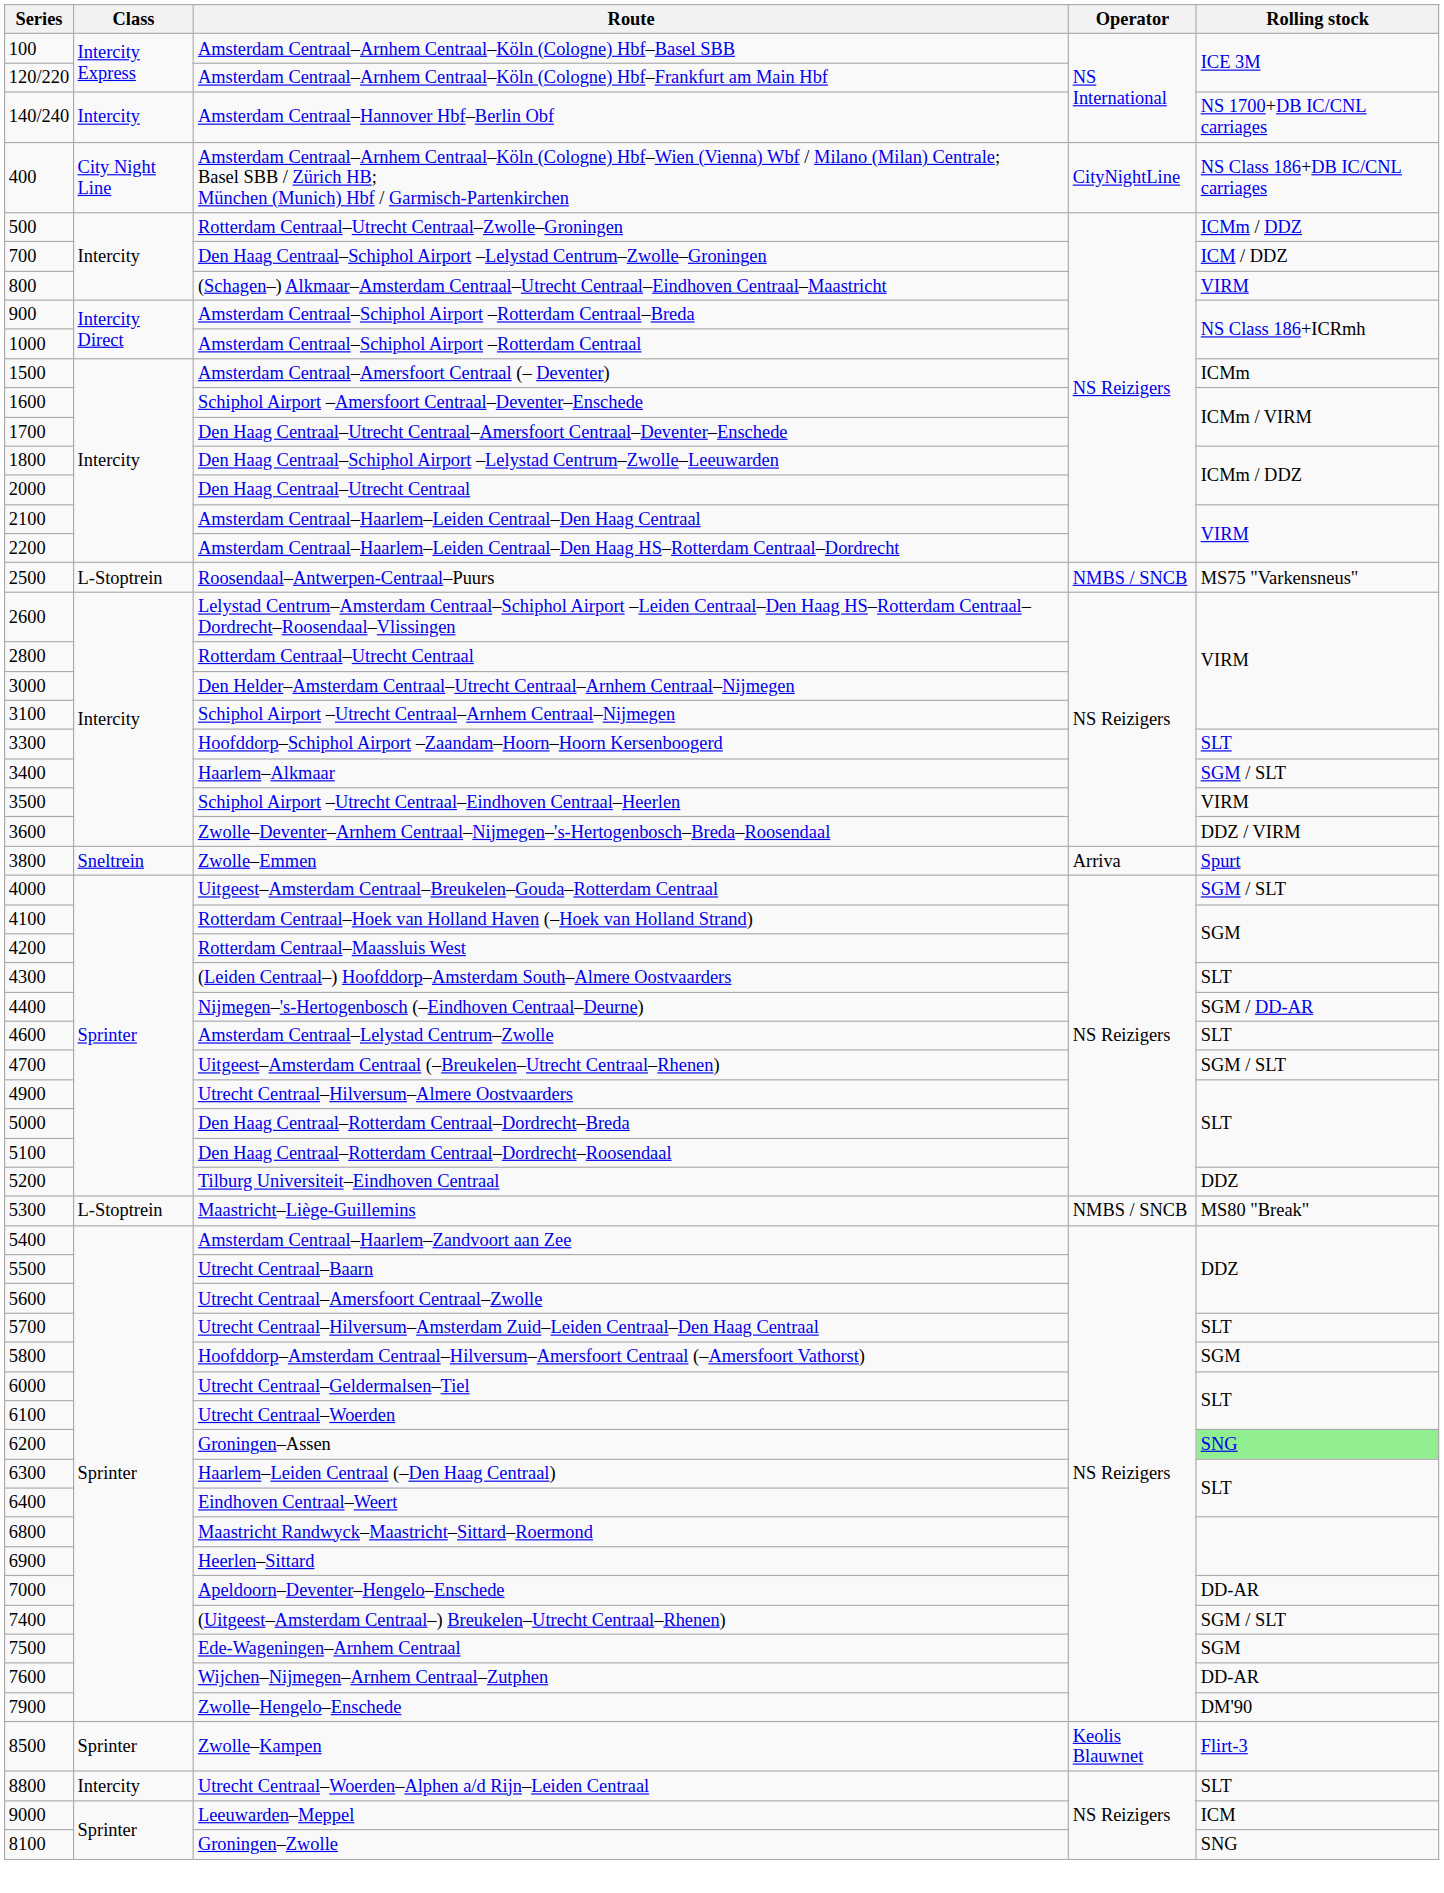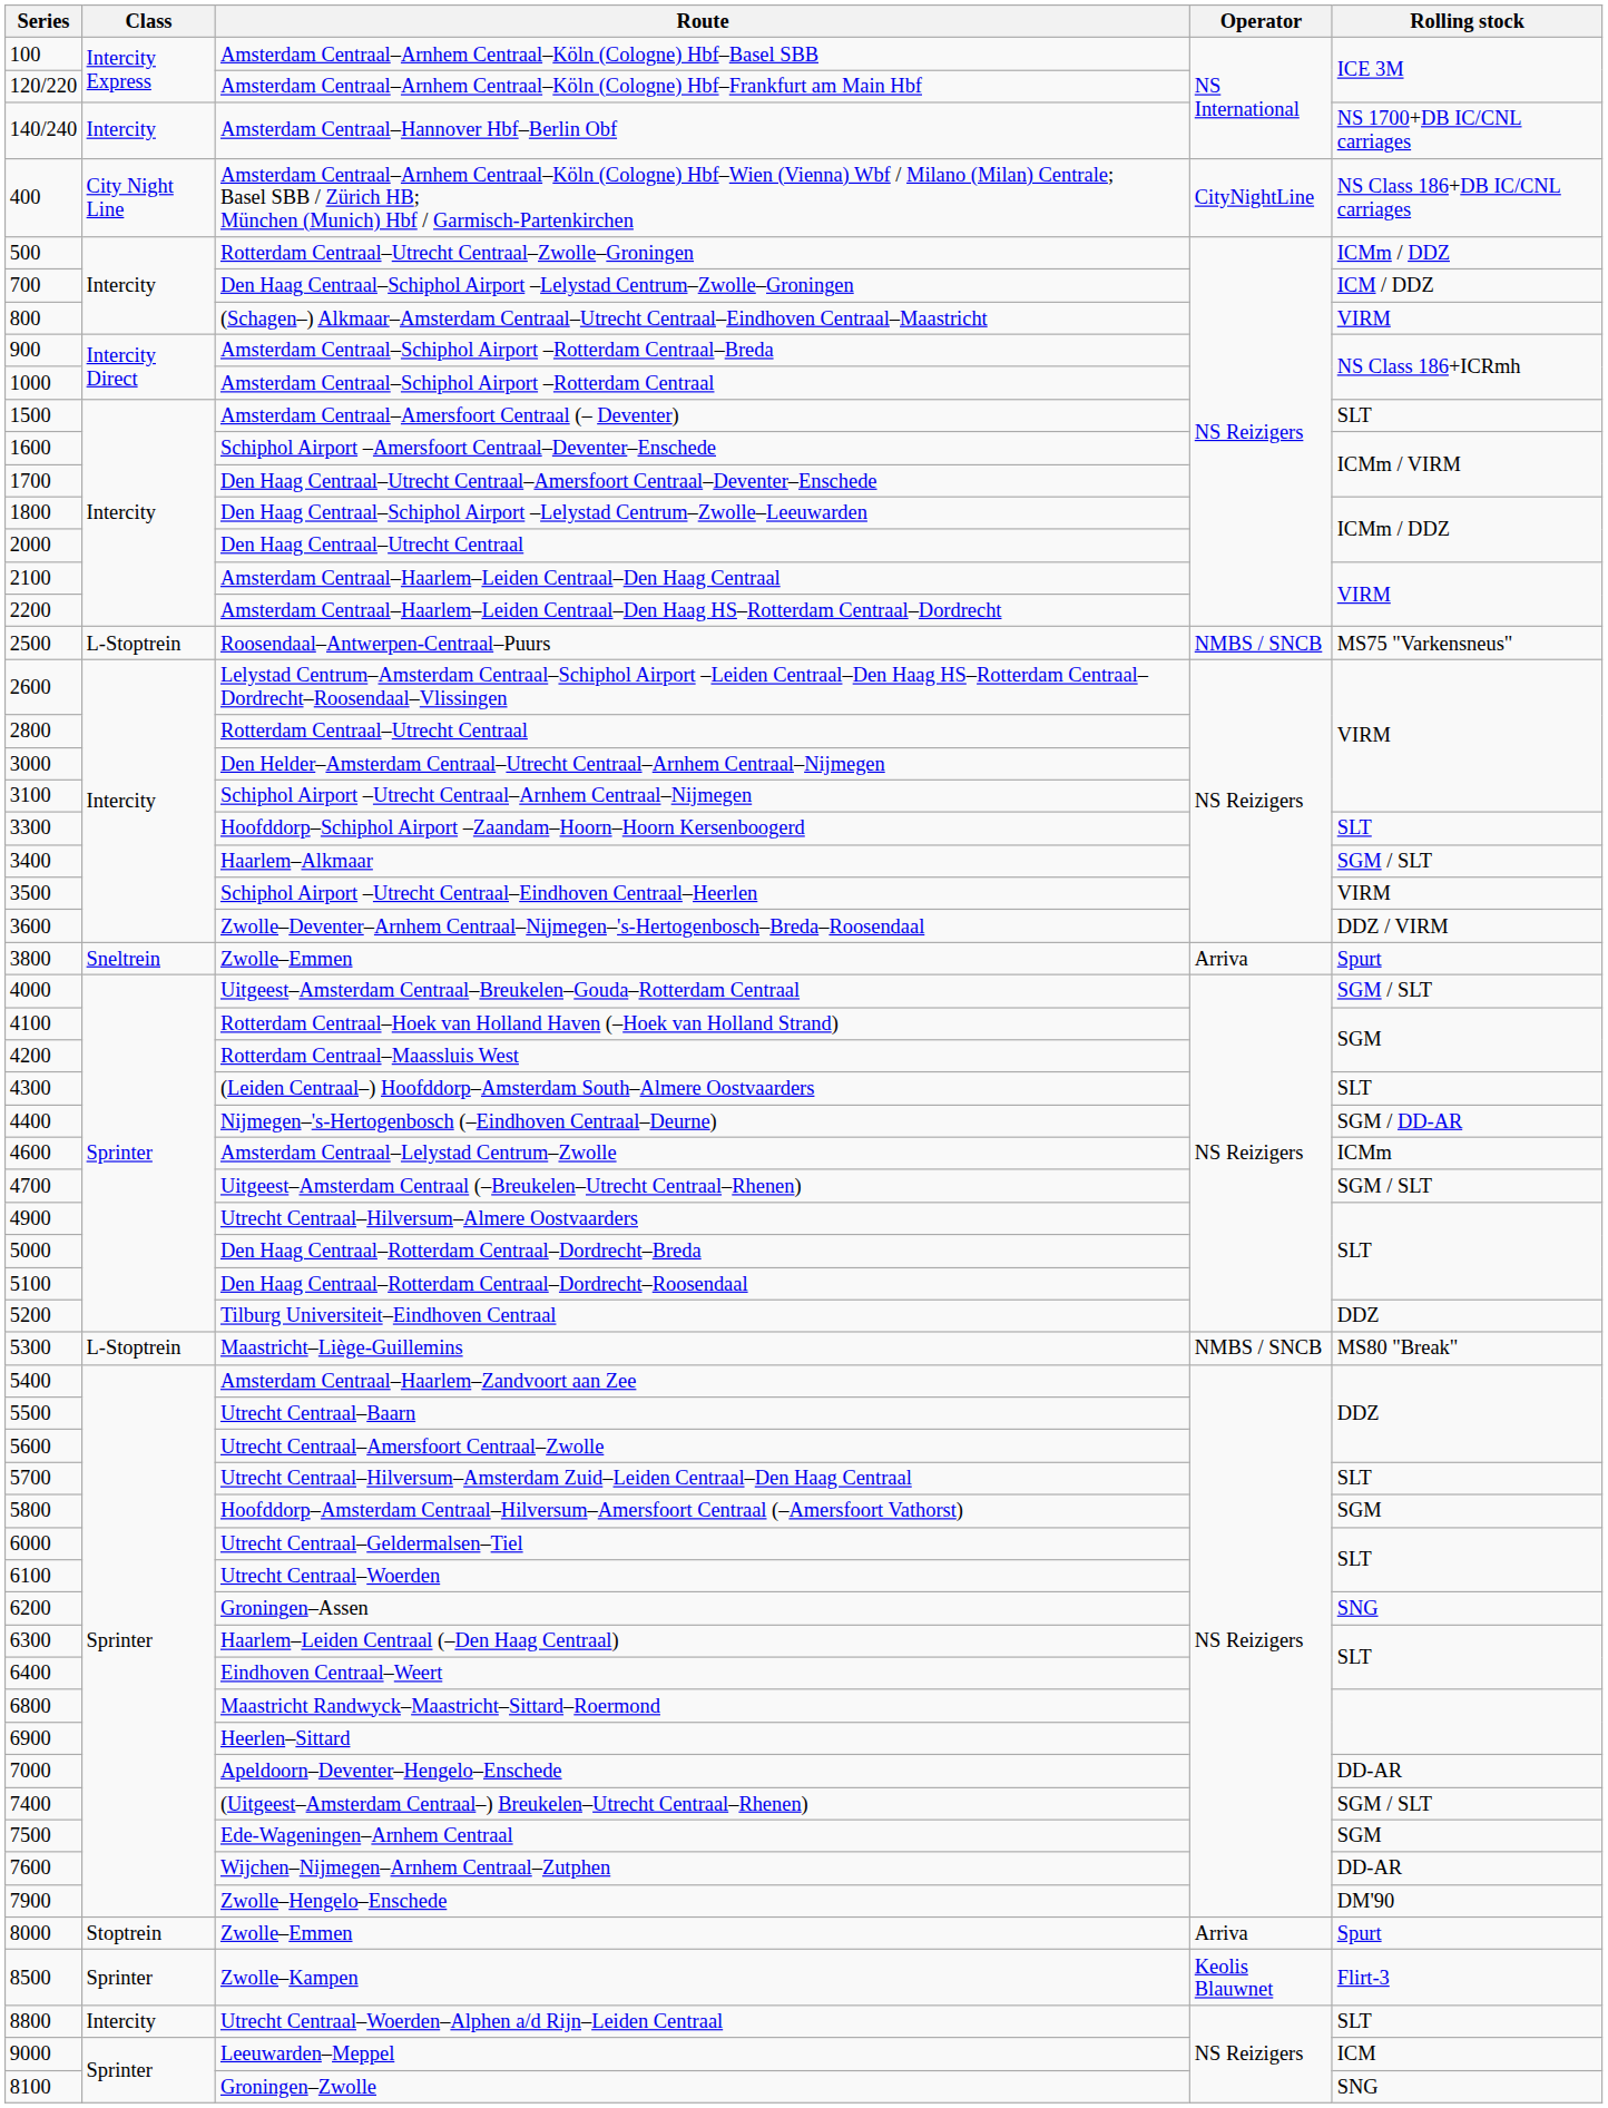 <table class="wikitable sortable">
 <tr>
 <th>Series</th>
 <th>Class</th>
 <th>Route</th>
 <th>Operator</th>
 <th>Rolling stock</th>
 </tr>
 <tr>
 <td>100</td>
 <td rowspan="2"><a href='#'>Intercity Express</a></td>
 <td><a href='#'>Amsterdam Centraal</a>–<a href='#'>Arnhem Centraal</a>–<a href='#'>Köln (Cologne) Hbf</a>–<a href='#'>Basel SBB</a></td>
 <td rowspan="3"><a href='#'>NS International</a></td>
 <td rowspan="2"><a href='#'>ICE 3M</a></td>
 </tr>
 <tr>
 <td>120/220</td>
 <td><a href='#'>Amsterdam Centraal</a>–<a href='#'>Arnhem Centraal</a>–<a href='#'>Köln (Cologne) Hbf</a>–<a href='#'>Frankfurt am Main Hbf</a></td>
 </tr>
 <tr>
 <td>140/240</td>
 <td><a href='#'>Intercity</a></td>
 <td><a href='#'>Amsterdam Centraal</a>–<a href='#'>Hannover Hbf</a>–<a href='#'>Berlin Obf</a></td>
 <td><a href='#'>NS 1700</a>+<a href='#'>DB IC/CNL carriages</a></td>
 </tr>
 <tr>
 <td>400</td>
 <td><a href='#'>City Night Line</a></td>
 <td><a href='#'>Amsterdam Centraal</a>–<a href='#'>Arnhem Centraal</a>–<a href='#'>Köln (Cologne) Hbf</a>–<a href='#'>Wien (Vienna) Wbf</a> / <a href='#'>Milano (Milan) Centrale</a>;<br>Basel SBB / <a href='#'>Zürich HB</a>;<br><a href='#'>München (Munich) Hbf</a> / <a href='#'>Garmisch-Partenkirchen</a></td>
 <td><a href='#'>CityNightLine</a></td>
 <td><a href='#'>NS Class 186</a>+<a href='#'>DB IC/CNL carriages</a></td>
 </tr>
 <tr>
 <td>500</td>
 <td rowspan="3">Intercity</td>
 <td><a href='#'>Rotterdam Centraal</a>–<a href='#'>Utrecht Centraal</a>–<a href='#'>Zwolle</a>–<a href='#'>Groningen</a></td>
 <td rowspan="12"><a href='#'>NS Reizigers</a></td>
 <td><a href='#'>ICMm</a> / <a href='#'>DDZ</a></td>
 </tr>
 <tr>
 <td>700</td>
 <td><a href='#'>Den Haag Centraal</a>–<a href='#'>Schiphol Airport</a> –<a href='#'>Lelystad Centrum</a>–<a href='#'>Zwolle</a>–<a href='#'>Groningen</a></td>
 <td><a href='#'>ICM</a> / DDZ</td>
 </tr>
 <tr>
 <td>800</td>
 <td>(<a href='#'>Schagen</a>–) <a href='#'>Alkmaar</a>–<a href='#'>Amsterdam Centraal</a>–<a href='#'>Utrecht Centraal</a>–<a href='#'>Eindhoven Centraal</a>–<a href='#'>Maastricht</a></td>
 <td><a href='#'>VIRM</a></td>
 </tr>
 <tr>
 <td>900</td>
 <td rowspan="2"><a href='#'>Intercity Direct</a></td>
 <td><a href='#'>Amsterdam Centraal</a>–<a href='#'>Schiphol Airport</a> –<a href='#'>Rotterdam Centraal</a>–<a href='#'>Breda</a></td>
 <td rowspan="2"><a href='#'>NS Class 186</a>+ICRmh</td>
 </tr>
 <tr>
 <td>1000</td>
 <td><a href='#'>Amsterdam Centraal</a>–<a href='#'>Schiphol Airport</a> –<a href='#'>Rotterdam Centraal</a></td>
 </tr>
 <tr>
 <td>1500</td>
 <td rowspan="7">Intercity</td>
 <td><a href='#'>Amsterdam Centraal</a>–<a href='#'>Amersfoort Centraal</a> (– <a href='#'>Deventer</a>)</td>
-<td>ICMm</td>
+<td>SLT</td>
 </tr>
 <tr>
 <td>1600</td>
 <td><a href='#'>Schiphol Airport</a> –<a href='#'>Amersfoort Centraal</a>–<a href='#'>Deventer</a>–<a href='#'>Enschede</a></td>
 <td rowspan="2">ICMm / VIRM</td>
 </tr>
 <tr>
 <td>1700</td>
 <td><a href='#'>Den Haag Centraal</a>–<a href='#'>Utrecht Centraal</a>–<a href='#'>Amersfoort Centraal</a>–<a href='#'>Deventer</a>–<a href='#'>Enschede</a></td>
 </tr>
 <tr>
 <td>1800</td>
 <td><a href='#'>Den Haag Centraal</a>–<a href='#'>Schiphol Airport</a> –<a href='#'>Lelystad Centrum</a>–<a href='#'>Zwolle</a>–<a href='#'>Leeuwarden</a></td>
 <td rowspan="2">ICMm / DDZ</td>
 </tr>
 <tr>
 <td>2000</td>
 <td><a href='#'>Den Haag Centraal</a>–<a href='#'>Utrecht Centraal</a></td>
 </tr>
 <tr>
 <td>2100</td>
 <td><a href='#'>Amsterdam Centraal</a>–<a href='#'>Haarlem</a>–<a href='#'>Leiden Centraal</a>–<a href='#'>Den Haag Centraal</a></td>
 <td rowspan="2"><a href='#'>VIRM</a></td>
 </tr>
 <tr>
 <td>2200</td>
 <td><a href='#'>Amsterdam Centraal</a>–<a href='#'>Haarlem</a>–<a href='#'>Leiden Centraal</a>–<a href='#'>Den Haag HS</a>–<a href='#'>Rotterdam Centraal</a>–<a href='#'>Dordrecht</a></td>
 </tr>
 <tr>
 <td>2500</td>
 <td>L-Stoptrein</td>
 <td><a href='#'>Roosendaal</a>–<a href='#'>Antwerpen-Centraal</a>–Puurs</td>
 <td><a href='#'>NMBS / SNCB</a></td>
 <td>MS75 "Varkensneus"</td>
 </tr>
 <tr>
 <td>2600</td>
 <td rowspan="8">Intercity</td>
 <td><a href='#'>Lelystad Centrum</a>–<a href='#'>Amsterdam Centraal</a>–<a href='#'>Schiphol Airport</a> –<a href='#'>Leiden Centraal</a>–<a href='#'>Den Haag HS</a>–<a href='#'>Rotterdam Centraal</a>–<a href='#'>Dordrecht</a>–<a href='#'>Roosendaal</a>–<a href='#'>Vlissingen</a></td>
 <td rowspan="8">NS Reizigers</td>
 <td rowspan="4">VIRM</td>
 </tr>
 <tr>
 <td>2800</td>
 <td><a href='#'>Rotterdam Centraal</a>–<a href='#'>Utrecht Centraal</a></td>
 </tr>
 <tr>
 <td>3000</td>
 <td><a href='#'>Den Helder</a>–<a href='#'>Amsterdam Centraal</a>–<a href='#'>Utrecht Centraal</a>–<a href='#'>Arnhem Centraal</a>–<a href='#'>Nijmegen</a></td>
 </tr>
 <tr>
 <td>3100</td>
 <td><a href='#'>Schiphol Airport</a> –<a href='#'>Utrecht Centraal</a>–<a href='#'>Arnhem Centraal</a>–<a href='#'>Nijmegen</a></td>
 </tr>
 <tr>
 <td>3300</td>
 <td><a href='#'>Hoofddorp</a>–<a href='#'>Schiphol Airport</a> –<a href='#'>Zaandam</a>–<a href='#'>Hoorn</a>–<a href='#'>Hoorn Kersenboogerd</a></td>
 <td><a href='#'>SLT</a></td>
 </tr>
 <tr>
 <td>3400</td>
 <td><a href='#'>Haarlem</a>–<a href='#'>Alkmaar</a></td>
 <td><a href='#'>SGM</a> / SLT</td>
 </tr>
 <tr>
 <td>3500</td>
 <td><a href='#'>Schiphol Airport</a> –<a href='#'>Utrecht Centraal</a>–<a href='#'>Eindhoven Centraal</a>–<a href='#'>Heerlen</a></td>
 <td>VIRM</td>
 </tr>
 <tr>
 <td>3600</td>
 <td><a href='#'>Zwolle</a>–<a href='#'>Deventer</a>–<a href='#'>Arnhem Centraal</a>–<a href='#'>Nijmegen</a>–<a href='#'>'s-Hertogenbosch</a>–<a href='#'>Breda</a>–<a href='#'>Roosendaal</a></td>
 <td>DDZ / VIRM</td>
 </tr>
 <tr>
 <td>3800</td>
 <td><a href='#'>Sneltrein</a></td>
 <td><a href='#'>Zwolle</a>–<a href='#'>Emmen</a></td>
 <td>Arriva</td>
 <td><a href='#'>Spurt</a></td>
 </tr>
 <tr>
 <td>4000</td>
 <td rowspan="11"><a href='#'>Sprinter</a></td>
 <td><a href='#'>Uitgeest</a>–<a href='#'>Amsterdam Centraal</a>–<a href='#'>Breukelen</a>–<a href='#'>Gouda</a>–<a href='#'>Rotterdam Centraal</a></td>
 <td rowspan="11">NS Reizigers</td>
 <td><a href='#'>SGM</a> / SLT</td>
 </tr>
 <tr>
 <td>4100</td>
 <td><a href='#'>Rotterdam Centraal</a>–<a href='#'>Hoek van Holland Haven</a> (–<a href='#'>Hoek van Holland Strand</a>)</td>
 <td rowspan="2">SGM</td>
 </tr>
 <tr>
 <td>4200</td>
 <td><a href='#'>Rotterdam Centraal</a>–<a href='#'>Maassluis West</a></td>
 </tr>
 <tr>
 <td>4300</td>
 <td>(<a href='#'>Leiden Centraal</a>–) <a href='#'>Hoofddorp</a>–<a href='#'>Amsterdam South</a>–<a href='#'>Almere Oostvaarders</a></td>
 <td>SLT</td>
 </tr>
 <tr>
 <td>4400</td>
 <td><a href='#'>Nijmegen</a>–<a href='#'>'s-Hertogenbosch</a> (–<a href='#'>Eindhoven Centraal</a>–<a href='#'>Deurne</a>)</td>
 <td>SGM / <a href='#'>DD-AR</a></td>
 </tr>
 <tr>
 <td>4600</td>
 <td><a href='#'>Amsterdam Centraal</a>–<a href='#'>Lelystad Centrum</a>–<a href='#'>Zwolle</a></td>
-<td>SLT</td>
+<td>ICMm</td>
 </tr>
 <tr>
 <td>4700</td>
 <td><a href='#'>Uitgeest</a>–<a href='#'>Amsterdam Centraal</a> (–<a href='#'>Breukelen</a>–<a href='#'>Utrecht Centraal</a>–<a href='#'>Rhenen</a>)</td>
 <td>SGM / SLT</td>
 </tr>
 <tr>
 <td>4900</td>
 <td><a href='#'>Utrecht Centraal</a>–<a href='#'>Hilversum</a>–<a href='#'>Almere Oostvaarders</a></td>
 <td rowspan="3">SLT</td>
 </tr>
 <tr>
 <td>5000</td>
 <td><a href='#'>Den Haag Centraal</a>–<a href='#'>Rotterdam Centraal</a>–<a href='#'>Dordrecht</a>–<a href='#'>Breda</a></td>
 </tr>
 <tr>
 <td>5100</td>
 <td><a href='#'>Den Haag Centraal</a>–<a href='#'>Rotterdam Centraal</a>–<a href='#'>Dordrecht</a>–<a href='#'>Roosendaal</a></td>
 </tr>
 <tr>
 <td>5200</td>
 <td><a href='#'>Tilburg Universiteit</a>–<a href='#'>Eindhoven Centraal</a></td>
 <td>DDZ</td>
 </tr>
 <tr>
 <td>5300</td>
 <td>L-Stoptrein</td>
 <td><a href='#'>Maastricht</a>–<a href='#'>Liège-Guillemins</a></td>
 <td>NMBS / SNCB</td>
 <td>MS80 "Break"</td>
 </tr>
 <tr>
 <td>5400</td>
 <td rowspan="17">Sprinter</td>
 <td><a href='#'>Amsterdam Centraal</a>–<a href='#'>Haarlem</a>–<a href='#'>Zandvoort aan Zee</a></td>
 <td rowspan="17">NS Reizigers</td>
 <td rowspan="3">DDZ</td>
 </tr>
 <tr>
 <td>5500</td>
 <td><a href='#'>Utrecht Centraal</a>–<a href='#'>Baarn</a></td>
 </tr>
 <tr>
 <td>5600</td>
 <td><a href='#'>Utrecht Centraal</a>–<a href='#'>Amersfoort Centraal</a>–<a href='#'>Zwolle</a></td>
 </tr>
 <tr>
 <td>5700</td>
 <td><a href='#'>Utrecht Centraal</a>–<a href='#'>Hilversum</a>–<a href='#'>Amsterdam Zuid</a>–<a href='#'>Leiden Centraal</a>–<a href='#'>Den Haag Centraal</a></td>
 <td>SLT</td>
 </tr>
 <tr>
 <td>5800</td>
 <td><a href='#'>Hoofddorp</a>–<a href='#'>Amsterdam Centraal</a>–<a href='#'>Hilversum</a>–<a href='#'>Amersfoort Centraal</a> (–<a href='#'>Amersfoort Vathorst</a>)</td>
 <td>SGM</td>
 </tr>
 <tr>
 <td>6000</td>
 <td><a href='#'>Utrecht Centraal</a>–<a href='#'>Geldermalsen</a>–<a href='#'>Tiel</a></td>
 <td rowspan="2">SLT</td>
 </tr>
 <tr>
 <td>6100</td>
 <td><a href='#'>Utrecht Centraal</a>–<a href='#'>Woerden</a></td>
 </tr>
 <tr>
 <td>6200</td>
 <td><a href='#'>Groningen</a>–Assen</td>
-<td style="background: lightgreen;"><a href='#'>SNG</a></td>
+<td><a href='#'>SNG</a></td>
 </tr>
 <tr>
 <td>6300</td>
 <td><a href='#'>Haarlem</a>–<a href='#'>Leiden Centraal</a> (–<a href='#'>Den Haag Centraal</a>)</td>
 <td rowspan="2">SLT</td>
 </tr>
 <tr>
 <td>6400</td>
 <td><a href='#'>Eindhoven Centraal</a>–<a href='#'>Weert</a></td>
 </tr>
 <tr>
 <td>6800</td>
 <td><a href='#'>Maastricht Randwyck</a>–<a href='#'>Maastricht</a>–<a href='#'>Sittard</a>–<a href='#'>Roermond</a></td>
 <td rowspan="2"></td>
 </tr>
 <tr>
 <td>6900</td>
 <td><a href='#'>Heerlen</a>–<a href='#'>Sittard</a></td>
 </tr>
 <tr>
 <td>7000</td>
 <td><a href='#'>Apeldoorn</a>–<a href='#'>Deventer</a>–<a href='#'>Hengelo</a>–<a href='#'>Enschede</a></td>
 <td>DD-AR</td>
 </tr>
 <tr>
 <td>7400</td>
 <td>(<a href='#'>Uitgeest</a>–<a href='#'>Amsterdam Centraal</a>–) <a href='#'>Breukelen</a>–<a href='#'>Utrecht Centraal</a>–<a href='#'>Rhenen</a>)</td>
 <td>SGM / SLT</td>
 </tr>
 <tr>
 <td>7500</td>
 <td><a href='#'>Ede-Wageningen</a>–<a href='#'>Arnhem Centraal</a></td>
 <td>SGM</td>
 </tr>
 <tr>
 <td>7600</td>
 <td><a href='#'>Wijchen</a>–<a href='#'>Nijmegen</a>–<a href='#'>Arnhem Centraal</a>–<a href='#'>Zutphen</a></td>
 <td>DD-AR</td>
 </tr>
 <tr>
 <td>7900</td>
 <td><a href='#'>Zwolle</a>–<a href='#'>Hengelo</a>–<a href='#'>Enschede</a></td>
 <td>DM'90</td>
 </tr>
 <tr>
+<td>8000</td>
+<td>Stoptrein</td>
+<td><a href='#'>Zwolle</a>–<a href='#'>Emmen</a></td>
+<td>Arriva</td>
+<td><a href='#'>Spurt</a></td>
+</tr>
+<tr>
 <td>8500</td>
 <td>Sprinter</td>
 <td><a href='#'>Zwolle</a>–<a href='#'>Kampen</a></td>
 <td><a href='#'>Keolis Blauwnet</a></td>
 <td><a href='#'>Flirt-3</a></td>
 </tr>
 <tr>
 <td>8800</td>
 <td>Intercity</td>
 <td><a href='#'>Utrecht Centraal</a>–<a href='#'>Woerden</a>–<a href='#'>Alphen a/d Rijn</a>–<a href='#'>Leiden Centraal</a></td>
 <td rowspan="3">NS Reizigers</td>
 <td>SLT</td>
 </tr>
 <tr>
 <td>9000</td>
 <td rowspan="2">Sprinter</td>
 <td><a href='#'>Leeuwarden</a>–<a href='#'>Meppel</a></td>
 <td>ICM</td>
 </tr>
 <tr>
 <td>8100</td>
 <td><a href='#'>Groningen</a>–<a href='#'>Zwolle</a></td>
 <td>SNG</td>
 </tr>
 </table>
